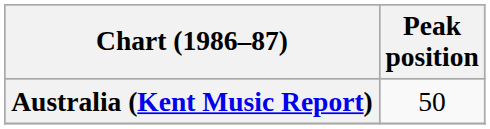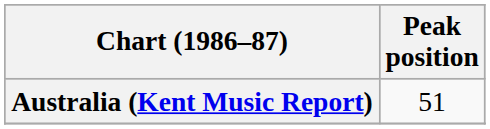 <table class="wikitable sortable plainrowheaders" style="text-align:center">
 <tr>
 <th scope="col">Chart (1986–87)</th>
 <th scope="col">Peak<br> position</th>
 </tr>
 <tr>
 <th scope="row">Australia (<a href='#'>Kent Music Report</a>)</th>
-<td align="center">50</td>
+<td align="center">51</td>
 </tr>
 <tr>
 </tr>
 <tr>
 </tr>
 <tr>
 </tr>
 <tr>
 </tr>
 <tr>
 </tr>
 <tr>
 </tr>
 <tr>
 </tr>
 </table>
